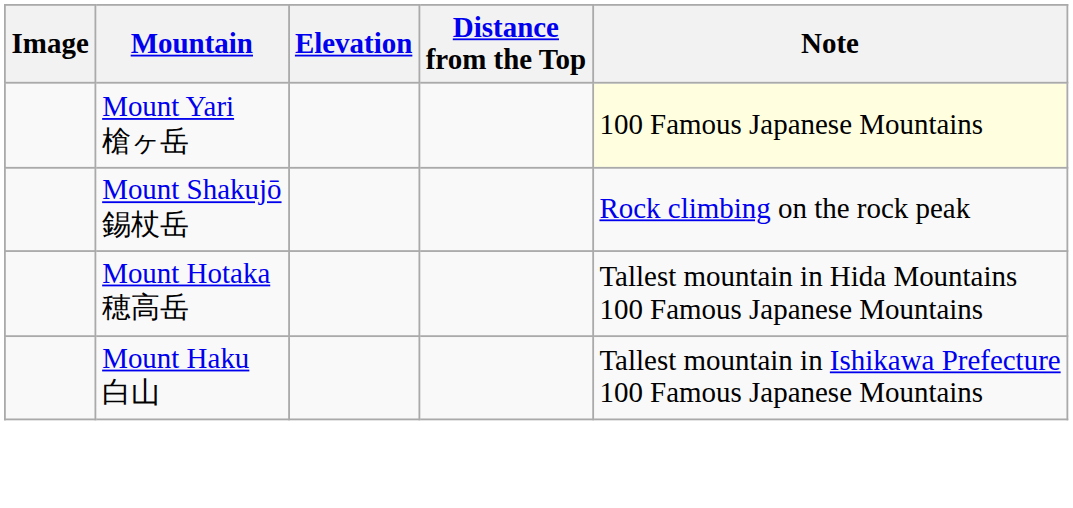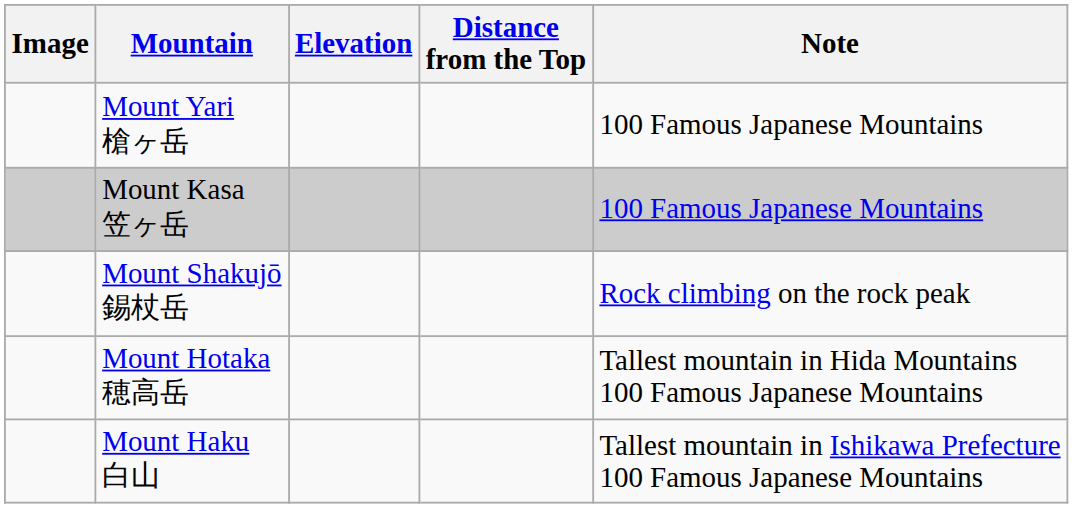 <table class="wikitable">
 <tr>
 <th>Image</th>
 <th><a href='#'>Mountain</a></th>
 <th><a href='#'>Elevation</a></th>
 <th><a href='#'>Distance</a><br>from the Top</th>
 <th>Note</th>
 </tr>
 <tr>
 <td></td>
 <td><a href='#'>Mount Yari</a><br>槍ヶ岳</td>
 <td></td>
 <td></td>
-<td style="background: lightyellow;">100 Famous Japanese Mountains</td>
+<td>100 Famous Japanese Mountains</td>
+</tr>
+<tr style="background-color:#ccc">
+<td></td>
+<td>Mount Kasa<br>笠ヶ岳</td>
+<td></td>
+<td></td>
+<td><a href='#'>100 Famous Japanese Mountains</a></td>
 </tr>
 <tr>
 <td></td>
 <td><a href='#'>Mount Shakujō</a><br>錫杖岳</td>
 <td></td>
 <td></td>
 <td><a href='#'>Rock climbing</a> on the rock peak</td>
 </tr>
 <tr>
 <td></td>
 <td><a href='#'>Mount Hotaka</a><br>穂高岳</td>
 <td></td>
 <td></td>
 <td>Tallest mountain in Hida Mountains<br>100 Famous Japanese Mountains</td>
 </tr>
 <tr>
 <td></td>
 <td><a href='#'>Mount Haku</a><br>白山</td>
 <td></td>
 <td></td>
 <td>Tallest mountain in <a href='#'>Ishikawa Prefecture</a><br>100 Famous Japanese Mountains</td>
 </tr>
 </table>
